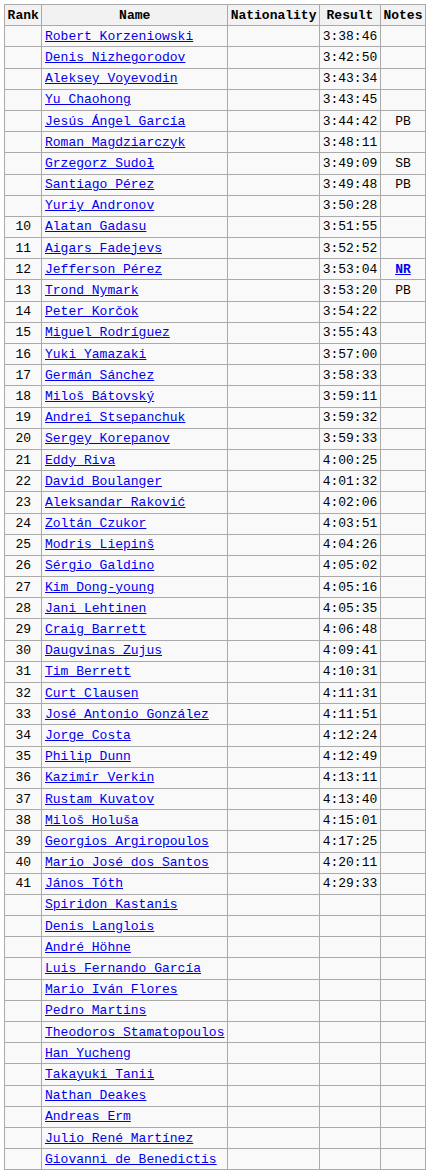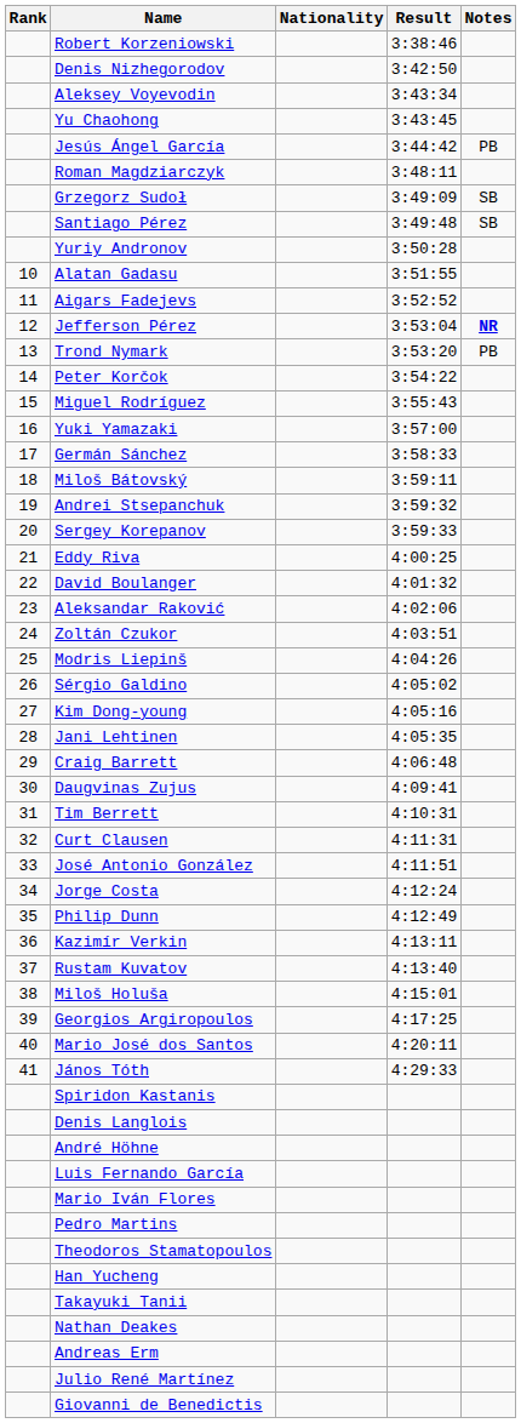 <table class="wikitable sortable" style="text-align:center">
 <tr>
 <th>Rank</th>
 <th>Name</th>
 <th>Nationality</th>
 <th>Result</th>
 <th>Notes</th>
 </tr>
 <tr>
 <td></td>
 <td align=left><a href='#'>Robert Korzeniowski</a></td>
 <td align=left></td>
 <td>3:38:46</td>
 <td></td>
 </tr>
 <tr>
 <td></td>
 <td align=left><a href='#'>Denis Nizhegorodov</a></td>
 <td align=left></td>
 <td>3:42:50</td>
 <td></td>
 </tr>
 <tr>
 <td></td>
 <td align=left><a href='#'>Aleksey Voyevodin</a></td>
 <td align=left></td>
 <td>3:43:34</td>
 <td></td>
 </tr>
 <tr>
 <td></td>
 <td align=left><a href='#'>Yu Chaohong</a></td>
 <td align=left></td>
 <td>3:43:45</td>
 <td></td>
 </tr>
 <tr>
 <td></td>
 <td align=left><a href='#'>Jesús Ángel García</a></td>
 <td align=left></td>
 <td>3:44:42</td>
 <td>PB</td>
 </tr>
 <tr>
 <td></td>
 <td align=left><a href='#'>Roman Magdziarczyk</a></td>
 <td align=left></td>
 <td>3:48:11</td>
 <td></td>
 </tr>
 <tr>
 <td></td>
 <td align=left><a href='#'>Grzegorz Sudoł</a></td>
 <td align=left></td>
 <td>3:49:09</td>
 <td>SB</td>
 </tr>
 <tr>
 <td></td>
 <td align=left><a href='#'>Santiago Pérez</a></td>
 <td align=left></td>
 <td>3:49:48</td>
-<td>PB</td>
+<td>SB</td>
 </tr>
 <tr>
 <td></td>
 <td align=left><a href='#'>Yuriy Andronov</a></td>
 <td align=left></td>
 <td>3:50:28</td>
 <td></td>
 </tr>
 <tr>
 <td>10</td>
 <td align=left><a href='#'>Alatan Gadasu</a></td>
 <td align=left></td>
 <td>3:51:55</td>
 <td></td>
 </tr>
 <tr>
 <td>11</td>
 <td align=left><a href='#'>Aigars Fadejevs</a></td>
 <td align=left></td>
 <td>3:52:52</td>
 <td></td>
 </tr>
 <tr>
 <td>12</td>
 <td align=left><a href='#'>Jefferson Pérez</a></td>
 <td align=left></td>
 <td>3:53:04</td>
 <td><strong><a href='#'>NR</a></strong></td>
 </tr>
 <tr>
 <td>13</td>
 <td align=left><a href='#'>Trond Nymark</a></td>
 <td align=left></td>
 <td>3:53:20</td>
 <td>PB</td>
 </tr>
 <tr>
 <td>14</td>
 <td align=left><a href='#'>Peter Korčok</a></td>
 <td align=left></td>
 <td>3:54:22</td>
 <td></td>
 </tr>
 <tr>
 <td>15</td>
 <td align=left><a href='#'>Miguel Rodríguez</a></td>
 <td align=left></td>
 <td>3:55:43</td>
 <td></td>
 </tr>
 <tr>
 <td>16</td>
 <td align=left><a href='#'>Yuki Yamazaki</a></td>
 <td align=left></td>
 <td>3:57:00</td>
 <td></td>
 </tr>
 <tr>
 <td>17</td>
 <td align=left><a href='#'>Germán Sánchez</a></td>
 <td align=left></td>
 <td>3:58:33</td>
 <td></td>
 </tr>
 <tr>
 <td>18</td>
 <td align=left><a href='#'>Miloš Bátovský</a></td>
 <td align=left></td>
 <td>3:59:11</td>
 <td></td>
 </tr>
 <tr>
 <td>19</td>
 <td align=left><a href='#'>Andrei Stsepanchuk</a></td>
 <td align=left></td>
 <td>3:59:32</td>
 <td></td>
 </tr>
 <tr>
 <td>20</td>
 <td align=left><a href='#'>Sergey Korepanov</a></td>
 <td align=left></td>
 <td>3:59:33</td>
 <td></td>
 </tr>
 <tr>
 <td>21</td>
 <td align=left><a href='#'>Eddy Riva</a></td>
 <td align=left></td>
 <td>4:00:25</td>
 <td></td>
 </tr>
 <tr>
 <td>22</td>
 <td align=left><a href='#'>David Boulanger</a></td>
 <td align=left></td>
 <td>4:01:32</td>
 <td></td>
 </tr>
 <tr>
 <td>23</td>
 <td align=left><a href='#'>Aleksandar Raković</a></td>
 <td align=left></td>
 <td>4:02:06</td>
 <td></td>
 </tr>
 <tr>
 <td>24</td>
 <td align=left><a href='#'>Zoltán Czukor</a></td>
 <td align=left></td>
 <td>4:03:51</td>
 <td></td>
 </tr>
 <tr>
 <td>25</td>
 <td align=left><a href='#'>Modris Liepinš</a></td>
 <td align=left></td>
 <td>4:04:26</td>
 <td></td>
 </tr>
 <tr>
 <td>26</td>
 <td align=left><a href='#'>Sérgio Galdino</a></td>
 <td align=left></td>
 <td>4:05:02</td>
 <td></td>
 </tr>
 <tr>
 <td>27</td>
 <td align=left><a href='#'>Kim Dong-young</a></td>
 <td align=left></td>
 <td>4:05:16</td>
 <td></td>
 </tr>
 <tr>
 <td>28</td>
 <td align=left><a href='#'>Jani Lehtinen</a></td>
 <td align=left></td>
 <td>4:05:35</td>
 <td></td>
 </tr>
 <tr>
 <td>29</td>
 <td align=left><a href='#'>Craig Barrett</a></td>
 <td align=left></td>
 <td>4:06:48</td>
 <td></td>
 </tr>
 <tr>
 <td>30</td>
 <td align=left><a href='#'>Daugvinas Zujus</a></td>
 <td align=left></td>
 <td>4:09:41</td>
 <td></td>
 </tr>
 <tr>
 <td>31</td>
 <td align=left><a href='#'>Tim Berrett</a></td>
 <td align=left></td>
 <td>4:10:31</td>
 <td></td>
 </tr>
 <tr>
 <td>32</td>
 <td align=left><a href='#'>Curt Clausen</a></td>
 <td align=left></td>
 <td>4:11:31</td>
 <td></td>
 </tr>
 <tr>
 <td>33</td>
 <td align=left><a href='#'>José Antonio González</a></td>
 <td align=left></td>
 <td>4:11:51</td>
 <td></td>
 </tr>
 <tr>
 <td>34</td>
 <td align=left><a href='#'>Jorge Costa</a></td>
 <td align=left></td>
 <td>4:12:24</td>
 <td></td>
 </tr>
 <tr>
 <td>35</td>
 <td align=left><a href='#'>Philip Dunn</a></td>
 <td align=left></td>
 <td>4:12:49</td>
 <td></td>
 </tr>
 <tr>
 <td>36</td>
 <td align=left><a href='#'>Kazimír Verkin</a></td>
 <td align=left></td>
 <td>4:13:11</td>
 <td></td>
 </tr>
 <tr>
 <td>37</td>
 <td align=left><a href='#'>Rustam Kuvatov</a></td>
 <td align=left></td>
 <td>4:13:40</td>
 <td></td>
 </tr>
 <tr>
 <td>38</td>
 <td align=left><a href='#'>Miloš Holuša</a></td>
 <td align=left></td>
 <td>4:15:01</td>
 <td></td>
 </tr>
 <tr>
 <td>39</td>
 <td align=left><a href='#'>Georgios Argiropoulos</a></td>
 <td align=left></td>
 <td>4:17:25</td>
 <td></td>
 </tr>
 <tr>
 <td>40</td>
 <td align=left><a href='#'>Mario José dos Santos</a></td>
 <td align=left></td>
 <td>4:20:11</td>
 <td></td>
 </tr>
 <tr>
 <td>41</td>
 <td align=left><a href='#'>János Tóth</a></td>
 <td align=left></td>
 <td>4:29:33</td>
 <td></td>
 </tr>
 <tr>
 <td></td>
 <td align=left><a href='#'>Spiridon Kastanis</a></td>
 <td align=left></td>
 <td></td>
 <td></td>
 </tr>
 <tr>
 <td></td>
 <td align=left><a href='#'>Denis Langlois</a></td>
 <td align=left></td>
 <td></td>
 <td></td>
 </tr>
 <tr>
 <td></td>
 <td align=left><a href='#'>André Höhne</a></td>
 <td align=left></td>
 <td></td>
 <td></td>
 </tr>
 <tr>
 <td></td>
 <td align=left><a href='#'>Luis Fernando García</a></td>
 <td align=left></td>
 <td></td>
 <td></td>
 </tr>
 <tr>
 <td></td>
 <td align=left><a href='#'>Mario Iván Flores</a></td>
 <td align=left></td>
 <td></td>
 <td></td>
 </tr>
 <tr>
 <td></td>
 <td align=left><a href='#'>Pedro Martins</a></td>
 <td align=left></td>
 <td></td>
 <td></td>
 </tr>
 <tr>
 <td></td>
 <td align=left><a href='#'>Theodoros Stamatopoulos</a></td>
 <td align=left></td>
 <td></td>
 <td></td>
 </tr>
 <tr>
 <td></td>
 <td align=left><a href='#'>Han Yucheng</a></td>
 <td align=left></td>
 <td></td>
 <td></td>
 </tr>
 <tr>
 <td></td>
 <td align=left><a href='#'>Takayuki Tanii</a></td>
 <td align=left></td>
 <td></td>
 <td></td>
 </tr>
 <tr>
 <td></td>
 <td align=left><a href='#'>Nathan Deakes</a></td>
 <td align=left></td>
 <td></td>
 <td></td>
 </tr>
 <tr>
 <td></td>
 <td align=left><a href='#'>Andreas Erm</a></td>
 <td align=left></td>
 <td></td>
 <td></td>
 </tr>
 <tr>
 <td></td>
 <td align=left><a href='#'>Julio René Martínez</a></td>
 <td align=left></td>
 <td></td>
 <td></td>
 </tr>
 <tr>
 <td></td>
 <td align=left><a href='#'>Giovanni de Benedictis</a></td>
 <td align=left></td>
 <td></td>
 <td></td>
 </tr>
 </table>
